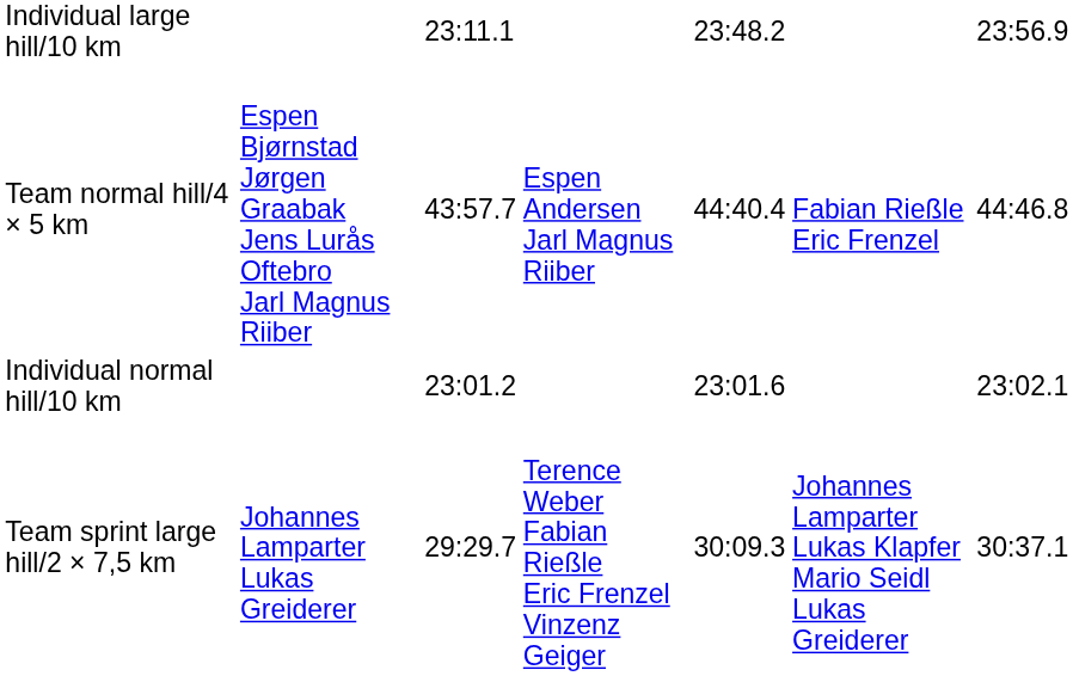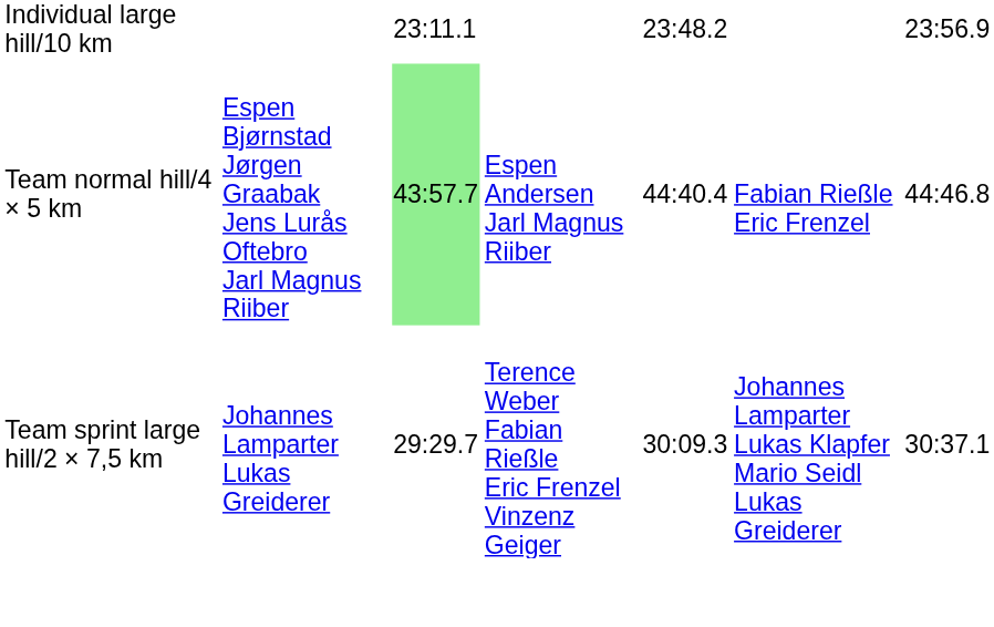 <table>
 <tr>
 <td>Individual large hill/10 km<br></td>
 <td></td>
 <td>23:11.1</td>
 <td></td>
 <td>23:48.2</td>
 <td></td>
 <td>23:56.9</td>
 </tr>
 <tr>
 <td>Team normal hill/4 × 5 km<br></td>
 <td><br><a href='#'>Espen Bjørnstad</a><br><a href='#'>Jørgen Graabak</a><br><a href='#'>Jens Lurås Oftebro</a><br><a href='#'>Jarl Magnus Riiber</a></td>
-<td>43:57.7</td>
+<td style="background: lightgreen;">43:57.7</td>
 <td><br><a href='#'>Espen Andersen</a><br><a href='#'>Jarl Magnus Riiber</a></td>
 <td>44:40.4</td>
 <td><br><a href='#'>Fabian Rießle</a><br><a href='#'>Eric Frenzel</a></td>
 <td>44:46.8</td>
-</tr>
-<tr>
-<td>Individual normal hill/10 km<br></td>
-<td></td>
-<td>23:01.2</td>
-<td></td>
-<td>23:01.6</td>
-<td></td>
-<td>23:02.1</td>
 </tr>
 <tr>
 <td>Team sprint large hill/2 × 7,5 km<br></td>
 <td><br><a href='#'>Johannes Lamparter</a><br><a href='#'>Lukas Greiderer</a></td>
 <td>29:29.7</td>
 <td><br><a href='#'>Terence Weber</a><br><a href='#'>Fabian Rießle</a><br><a href='#'>Eric Frenzel</a><br><a href='#'>Vinzenz Geiger</a></td>
 <td>30:09.3</td>
 <td><br><a href='#'>Johannes Lamparter</a><br><a href='#'>Lukas Klapfer</a><br><a href='#'>Mario Seidl</a><br><a href='#'>Lukas Greiderer</a></td>
 <td>30:37.1</td>
 </tr>
 </table>
